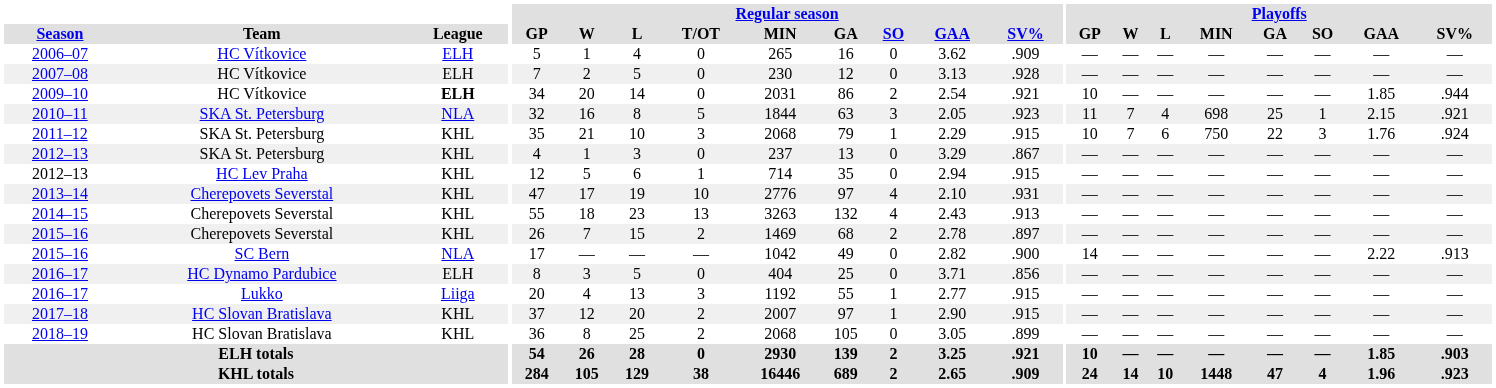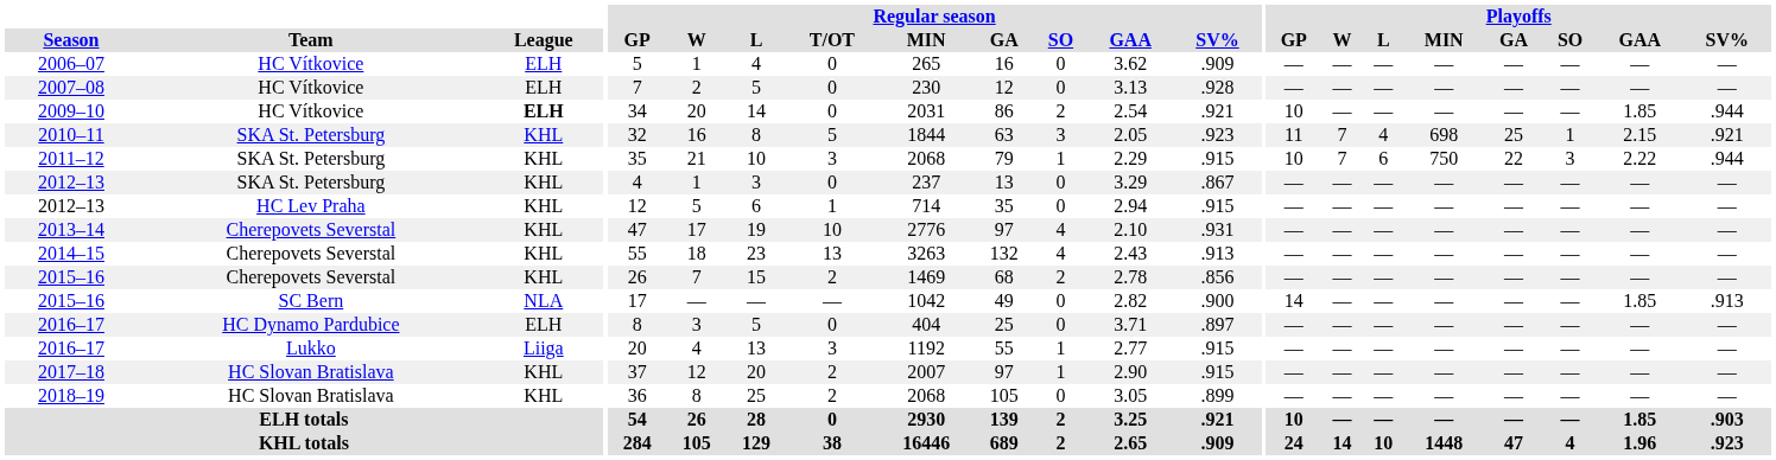 <table border="0" cellpadding="1" cellspacing="0" style="text-align:center; width:75%">
 <tr ALIGN="center" bgcolor="#e0e0e0">
 <th align="center" colspan="3" bgcolor="#ffffff"></th>
 <th align="center" rowspan="99" bgcolor="#ffffff"></th>
 <th align="center" colspan="9" bgcolor="#e0e0e0"><a href='#'>Regular season</a></th>
 <th align="center" rowspan="99" bgcolor="#ffffff"></th>
 <th align="center" colspan="8" bgcolor="#e0e0e0"><a href='#'>Playoffs</a></th>
 </tr>
 <tr ALIGN="center" bgcolor="#e0e0e0">
 <th><a href='#'>Season</a></th>
 <th>Team</th>
 <th>League</th>
 <th>GP</th>
 <th>W</th>
 <th>L</th>
 <th>T/OT</th>
 <th>MIN</th>
 <th>GA</th>
 <th><a href='#'>SO</a></th>
 <th><a href='#'>GAA</a></th>
 <th><a href='#'>SV%</a></th>
 <th>GP</th>
 <th>W</th>
 <th>L</th>
 <th>MIN</th>
 <th>GA</th>
 <th>SO</th>
 <th>GAA</th>
 <th>SV%</th>
 </tr>
 <tr ALIGN="center">
 <td><a href='#'>2006–07</a></td>
 <td><a href='#'>HC Vítkovice</a></td>
 <td><a href='#'>ELH</a></td>
 <td>5</td>
 <td>1</td>
 <td>4</td>
 <td>0</td>
 <td>265</td>
 <td>16</td>
 <td>0</td>
 <td>3.62</td>
 <td>.909</td>
 <td>—</td>
 <td>—</td>
 <td>—</td>
 <td>—</td>
 <td>—</td>
 <td>—</td>
 <td>—</td>
 <td>—</td>
 </tr>
 <tr ALIGN="center" bgcolor="#f0f0f0">
 <td><a href='#'>2007–08</a></td>
 <td>HC Vítkovice</td>
 <td>ELH</td>
 <td>7</td>
 <td>2</td>
 <td>5</td>
 <td>0</td>
 <td>230</td>
 <td>12</td>
 <td>0</td>
 <td>3.13</td>
 <td>.928</td>
 <td>—</td>
 <td>—</td>
 <td>—</td>
 <td>—</td>
 <td>—</td>
 <td>—</td>
 <td>—</td>
 <td>—</td>
 </tr>
 <tr ALIGN="center">
 <td><a href='#'>2009–10</a></td>
 <td>HC Vítkovice</td>
 <td><strong>ELH</strong></td>
 <td>34</td>
 <td>20</td>
 <td>14</td>
 <td>0</td>
 <td>2031</td>
 <td>86</td>
 <td>2</td>
 <td>2.54</td>
 <td>.921</td>
 <td>10</td>
 <td>—</td>
 <td>—</td>
 <td>—</td>
 <td>—</td>
 <td>—</td>
 <td>1.85</td>
 <td>.944</td>
 </tr>
 <tr ALIGN="center" bgcolor="#f0f0f0">
 <td><a href='#'>2010–11</a></td>
 <td><a href='#'>SKA St. Petersburg</a></td>
-<td><a href='#'>NLA</a></td>
+<td><a href='#'>KHL</a></td>
 <td>32</td>
 <td>16</td>
 <td>8</td>
 <td>5</td>
 <td>1844</td>
 <td>63</td>
 <td>3</td>
 <td>2.05</td>
 <td>.923</td>
 <td>11</td>
 <td>7</td>
 <td>4</td>
 <td>698</td>
 <td>25</td>
 <td>1</td>
 <td>2.15</td>
 <td>.921</td>
 </tr>
 <tr ALIGN="center">
 <td><a href='#'>2011–12</a></td>
 <td>SKA St. Petersburg</td>
 <td>KHL</td>
 <td>35</td>
 <td>21</td>
 <td>10</td>
 <td>3</td>
 <td>2068</td>
 <td>79</td>
 <td>1</td>
 <td>2.29</td>
 <td>.915</td>
 <td>10</td>
 <td>7</td>
 <td>6</td>
 <td>750</td>
 <td>22</td>
 <td>3</td>
-<td>1.76</td>
-<td>.924</td>
+<td>2.22</td>
+<td>.944</td>
 </tr>
 <tr ALIGN="center" bgcolor="#f0f0f0">
 <td><a href='#'>2012–13</a></td>
 <td>SKA St. Petersburg</td>
 <td>KHL</td>
 <td>4</td>
 <td>1</td>
 <td>3</td>
 <td>0</td>
 <td>237</td>
 <td>13</td>
 <td>0</td>
 <td>3.29</td>
 <td>.867</td>
 <td>—</td>
 <td>—</td>
 <td>—</td>
 <td>—</td>
 <td>—</td>
 <td>—</td>
 <td>—</td>
 <td>—</td>
 </tr>
 <tr ALIGN="center">
 <td>2012–13</td>
 <td><a href='#'>HC Lev Praha</a></td>
 <td>KHL</td>
 <td>12</td>
 <td>5</td>
 <td>6</td>
 <td>1</td>
 <td>714</td>
 <td>35</td>
 <td>0</td>
 <td>2.94</td>
 <td>.915</td>
 <td>—</td>
 <td>—</td>
 <td>—</td>
 <td>—</td>
 <td>—</td>
 <td>—</td>
 <td>—</td>
 <td>—</td>
 </tr>
 <tr ALIGN="center" bgcolor="#f0f0f0">
 <td><a href='#'>2013–14</a></td>
 <td><a href='#'>Cherepovets Severstal</a></td>
 <td>KHL</td>
 <td>47</td>
 <td>17</td>
 <td>19</td>
 <td>10</td>
 <td>2776</td>
 <td>97</td>
 <td>4</td>
 <td>2.10</td>
 <td>.931</td>
 <td>—</td>
 <td>—</td>
 <td>—</td>
 <td>—</td>
 <td>—</td>
 <td>—</td>
 <td>—</td>
 <td>—</td>
 </tr>
 <tr ALIGN="center">
 <td><a href='#'>2014–15</a></td>
 <td>Cherepovets Severstal</td>
 <td>KHL</td>
 <td>55</td>
 <td>18</td>
 <td>23</td>
 <td>13</td>
 <td>3263</td>
 <td>132</td>
 <td>4</td>
 <td>2.43</td>
 <td>.913</td>
 <td>—</td>
 <td>—</td>
 <td>—</td>
 <td>—</td>
 <td>—</td>
 <td>—</td>
 <td>—</td>
 <td>—</td>
 </tr>
 <tr ALIGN="center" bgcolor="#f0f0f0">
 <td><a href='#'>2015–16</a></td>
 <td>Cherepovets Severstal</td>
 <td>KHL</td>
 <td>26</td>
 <td>7</td>
 <td>15</td>
 <td>2</td>
 <td>1469</td>
 <td>68</td>
 <td>2</td>
 <td>2.78</td>
-<td>.897</td>
+<td>.856</td>
 <td>—</td>
 <td>—</td>
 <td>—</td>
 <td>—</td>
 <td>—</td>
 <td>—</td>
 <td>—</td>
 <td>—</td>
 </tr>
 <tr ALIGN="center">
 <td><a href='#'>2015–16</a></td>
 <td><a href='#'>SC Bern</a></td>
 <td><a href='#'>NLA</a></td>
 <td>17</td>
 <td>—</td>
 <td>—</td>
 <td>—</td>
 <td>1042</td>
 <td>49</td>
 <td>0</td>
 <td>2.82</td>
 <td>.900</td>
 <td>14</td>
 <td>—</td>
 <td>—</td>
 <td>—</td>
 <td>—</td>
 <td>—</td>
-<td>2.22</td>
+<td>1.85</td>
 <td>.913</td>
 </tr>
 <tr ALIGN="center" bgcolor="#f0f0f0">
 <td><a href='#'>2016–17</a></td>
 <td><a href='#'>HC Dynamo Pardubice</a></td>
 <td>ELH</td>
 <td>8</td>
 <td>3</td>
 <td>5</td>
 <td>0</td>
 <td>404</td>
 <td>25</td>
 <td>0</td>
 <td>3.71</td>
-<td>.856</td>
+<td>.897</td>
 <td>—</td>
 <td>—</td>
 <td>—</td>
 <td>—</td>
 <td>—</td>
 <td>—</td>
 <td>—</td>
 <td>—</td>
 </tr>
 <tr ALIGN="center">
 <td><a href='#'>2016–17</a></td>
 <td><a href='#'>Lukko</a></td>
 <td><a href='#'>Liiga</a></td>
 <td>20</td>
 <td>4</td>
 <td>13</td>
 <td>3</td>
 <td>1192</td>
 <td>55</td>
 <td>1</td>
 <td>2.77</td>
 <td>.915</td>
 <td>—</td>
 <td>—</td>
 <td>—</td>
 <td>—</td>
 <td>—</td>
 <td>—</td>
 <td>—</td>
 <td>—</td>
 </tr>
 <tr ALIGN="center" bgcolor="#f0f0f0">
 <td><a href='#'>2017–18</a></td>
 <td><a href='#'>HC Slovan Bratislava</a></td>
 <td>KHL</td>
 <td>37</td>
 <td>12</td>
 <td>20</td>
 <td>2</td>
 <td>2007</td>
 <td>97</td>
 <td>1</td>
 <td>2.90</td>
 <td>.915</td>
 <td>—</td>
 <td>—</td>
 <td>—</td>
 <td>—</td>
 <td>—</td>
 <td>—</td>
 <td>—</td>
 <td>—</td>
 </tr>
 <tr ALIGN="center">
 <td><a href='#'>2018–19</a></td>
 <td>HC Slovan Bratislava</td>
 <td>KHL</td>
 <td>36</td>
 <td>8</td>
 <td>25</td>
 <td>2</td>
 <td>2068</td>
 <td>105</td>
 <td>0</td>
 <td>3.05</td>
 <td>.899</td>
 <td>—</td>
 <td>—</td>
 <td>—</td>
 <td>—</td>
 <td>—</td>
 <td>—</td>
 <td>—</td>
 <td>—</td>
 </tr>
 <tr ALIGN="center" bgcolor="#e0e0e0">
 <th colspan="3" align="center">ELH totals</th>
 <th>54</th>
 <th>26</th>
 <th>28</th>
 <th>0</th>
 <th>2930</th>
 <th>139</th>
 <th>2</th>
 <th>3.25</th>
 <th>.921</th>
 <th>10</th>
 <th>—</th>
 <th>—</th>
 <th>—</th>
 <th>—</th>
 <th>—</th>
 <th>1.85</th>
 <th>.903</th>
 </tr>
 <tr ALIGN="center" bgcolor="#e0e0e0">
 <th colspan="3" align="center">KHL totals</th>
 <th>284</th>
 <th>105</th>
 <th>129</th>
 <th>38</th>
 <th>16446</th>
 <th>689</th>
 <th>2</th>
 <th>2.65</th>
 <th>.909</th>
 <th>24</th>
 <th>14</th>
 <th>10</th>
 <th>1448</th>
 <th>47</th>
 <th>4</th>
 <th>1.96</th>
 <th>.923</th>
 </tr>
 </table>
